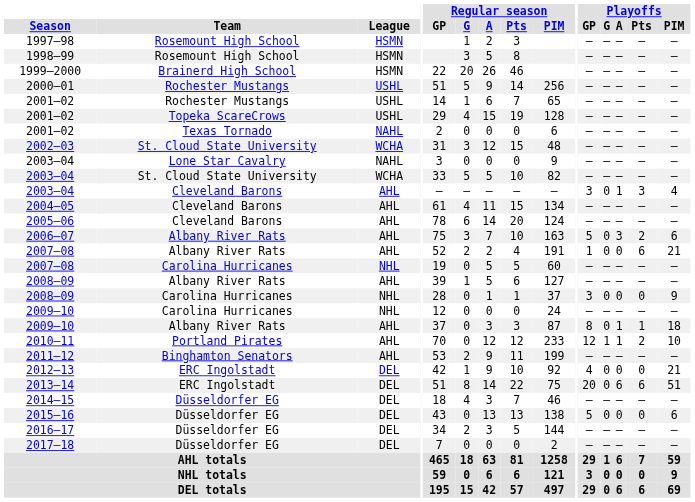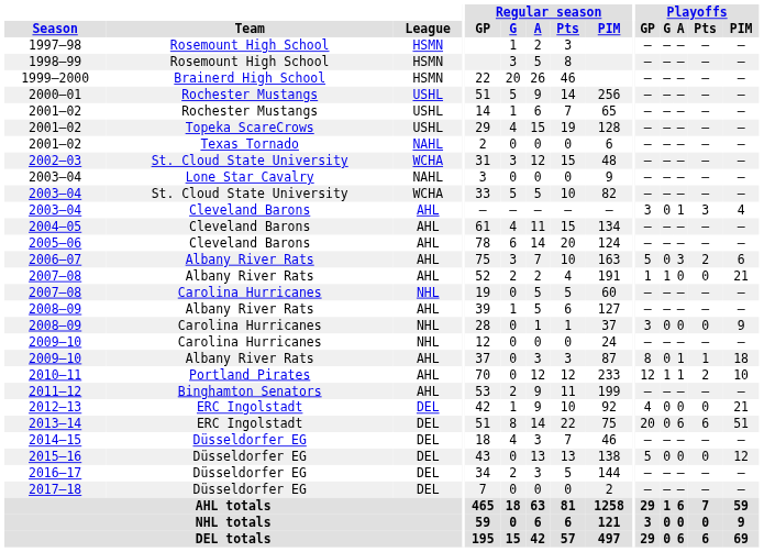 <table border="0" cellpadding="1" cellspacing="0" style="text-align:center; width:60em">
 <tr style="background:#e0e0e0;">
 <th colspan="3" style="background:#fff;"></th>
 <th rowspan="99" style="background:#fff;"></th>
 <th colspan="5"><a href='#'>Regular season</a></th>
 <th rowspan="99" style="background:#fff;"></th>
 <th colspan="5"><a href='#'>Playoffs</a></th>
 </tr>
 <tr style="background:#e0e0e0;">
 <th><a href='#'>Season</a></th>
 <th>Team</th>
 <th>League</th>
 <th>GP</th>
 <th><a href='#'>G</a></th>
 <th><a href='#'>A</a></th>
 <th><a href='#'>Pts</a></th>
 <th><a href='#'>PIM</a></th>
 <th>GP</th>
 <th>G</th>
 <th>A</th>
 <th>Pts</th>
 <th>PIM</th>
 </tr>
 <tr>
 <td>1997–98</td>
 <td><a href='#'>Rosemount High School</a></td>
 <td><a href='#'>HSMN</a></td>
 <td></td>
 <td>1</td>
 <td>2</td>
 <td>3</td>
 <td></td>
 <td>—</td>
 <td>—</td>
 <td>—</td>
 <td>—</td>
 <td>—</td>
 </tr>
 <tr bgcolor="#f0f0f0">
 <td>1998–99</td>
 <td>Rosemount High School</td>
 <td>HSMN</td>
 <td></td>
 <td>3</td>
 <td>5</td>
 <td>8</td>
 <td></td>
 <td>—</td>
 <td>—</td>
 <td>—</td>
 <td>—</td>
 <td>—</td>
 </tr>
 <tr>
 <td>1999–2000</td>
 <td><a href='#'>Brainerd High School</a></td>
 <td>HSMN</td>
 <td>22</td>
 <td>20</td>
 <td>26</td>
 <td>46</td>
 <td></td>
 <td>—</td>
 <td>—</td>
 <td>—</td>
 <td>—</td>
 <td>—</td>
 </tr>
 <tr bgcolor="#f0f0f0">
 <td>2000–01</td>
 <td><a href='#'>Rochester Mustangs</a></td>
 <td><a href='#'>USHL</a></td>
 <td>51</td>
 <td>5</td>
 <td>9</td>
 <td>14</td>
 <td>256</td>
 <td>—</td>
 <td>—</td>
 <td>—</td>
 <td>—</td>
 <td>—</td>
 </tr>
 <tr>
 <td>2001–02</td>
 <td>Rochester Mustangs</td>
 <td>USHL</td>
 <td>14</td>
 <td>1</td>
 <td>6</td>
 <td>7</td>
 <td>65</td>
 <td>—</td>
 <td>—</td>
 <td>—</td>
 <td>—</td>
 <td>—</td>
 </tr>
 <tr bgcolor="#f0f0f0">
 <td>2001–02</td>
 <td><a href='#'>Topeka ScareCrows</a></td>
 <td>USHL</td>
 <td>29</td>
 <td>4</td>
 <td>15</td>
 <td>19</td>
 <td>128</td>
 <td>—</td>
 <td>—</td>
 <td>—</td>
 <td>—</td>
 <td>—</td>
 </tr>
 <tr>
 <td>2001–02</td>
 <td><a href='#'>Texas Tornado</a></td>
 <td><a href='#'>NAHL</a></td>
 <td>2</td>
 <td>0</td>
 <td>0</td>
 <td>0</td>
 <td>6</td>
 <td>—</td>
 <td>—</td>
 <td>—</td>
 <td>—</td>
 <td>—</td>
 </tr>
 <tr bgcolor="#f0f0f0">
 <td><a href='#'>2002–03</a></td>
 <td><a href='#'>St. Cloud State University</a></td>
 <td><a href='#'>WCHA</a></td>
 <td>31</td>
 <td>3</td>
 <td>12</td>
 <td>15</td>
 <td>48</td>
 <td>—</td>
 <td>—</td>
 <td>—</td>
 <td>—</td>
 <td>—</td>
 </tr>
 <tr>
 <td>2003–04</td>
 <td><a href='#'>Lone Star Cavalry</a></td>
 <td>NAHL</td>
 <td>3</td>
 <td>0</td>
 <td>0</td>
 <td>0</td>
 <td>9</td>
 <td>—</td>
 <td>—</td>
 <td>—</td>
 <td>—</td>
 <td>—</td>
 </tr>
 <tr bgcolor="#f0f0f0">
 <td><a href='#'>2003–04</a></td>
 <td>St. Cloud State University</td>
 <td>WCHA</td>
 <td>33</td>
 <td>5</td>
 <td>5</td>
 <td>10</td>
 <td>82</td>
 <td>—</td>
 <td>—</td>
 <td>—</td>
 <td>—</td>
 <td>—</td>
 </tr>
 <tr>
 <td><a href='#'>2003–04</a></td>
 <td><a href='#'>Cleveland Barons</a></td>
 <td><a href='#'>AHL</a></td>
 <td>—</td>
 <td>—</td>
 <td>—</td>
 <td>—</td>
 <td>—</td>
 <td>3</td>
 <td>0</td>
 <td>1</td>
 <td>3</td>
 <td>4</td>
 </tr>
 <tr bgcolor="#f0f0f0">
 <td><a href='#'>2004–05</a></td>
 <td>Cleveland Barons</td>
 <td>AHL</td>
 <td>61</td>
 <td>4</td>
 <td>11</td>
 <td>15</td>
 <td>134</td>
 <td>—</td>
 <td>—</td>
 <td>—</td>
 <td>—</td>
 <td>—</td>
 </tr>
 <tr>
 <td><a href='#'>2005–06</a></td>
 <td>Cleveland Barons</td>
 <td>AHL</td>
 <td>78</td>
 <td>6</td>
 <td>14</td>
 <td>20</td>
 <td>124</td>
 <td>—</td>
 <td>—</td>
 <td>—</td>
 <td>—</td>
 <td>—</td>
 </tr>
 <tr bgcolor="#f0f0f0">
 <td><a href='#'>2006–07</a></td>
 <td><a href='#'>Albany River Rats</a></td>
 <td>AHL</td>
 <td>75</td>
 <td>3</td>
 <td>7</td>
 <td>10</td>
 <td>163</td>
 <td>5</td>
 <td>0</td>
 <td>3</td>
 <td>2</td>
 <td>6</td>
 </tr>
 <tr>
 <td><a href='#'>2007–08</a></td>
 <td>Albany River Rats</td>
 <td>AHL</td>
 <td>52</td>
 <td>2</td>
 <td>2</td>
 <td>4</td>
 <td>191</td>
 <td>1</td>
+<td>1</td>
 <td>0</td>
 <td>0</td>
-<td>6</td>
 <td>21</td>
 </tr>
 <tr bgcolor="#f0f0f0">
 <td><a href='#'>2007–08</a></td>
 <td><a href='#'>Carolina Hurricanes</a></td>
 <td><a href='#'>NHL</a></td>
 <td>19</td>
 <td>0</td>
 <td>5</td>
 <td>5</td>
 <td>60</td>
 <td>—</td>
 <td>—</td>
 <td>—</td>
 <td>—</td>
 <td>—</td>
 </tr>
 <tr>
 <td><a href='#'>2008–09</a></td>
 <td>Albany River Rats</td>
 <td>AHL</td>
 <td>39</td>
 <td>1</td>
 <td>5</td>
 <td>6</td>
 <td>127</td>
 <td>—</td>
 <td>—</td>
 <td>—</td>
 <td>—</td>
 <td>—</td>
 </tr>
 <tr bgcolor="#f0f0f0">
 <td><a href='#'>2008–09</a></td>
 <td>Carolina Hurricanes</td>
 <td>NHL</td>
 <td>28</td>
 <td>0</td>
 <td>1</td>
 <td>1</td>
 <td>37</td>
 <td>3</td>
 <td>0</td>
 <td>0</td>
 <td>0</td>
 <td>9</td>
 </tr>
 <tr>
 <td><a href='#'>2009–10</a></td>
 <td>Carolina Hurricanes</td>
 <td>NHL</td>
 <td>12</td>
 <td>0</td>
 <td>0</td>
 <td>0</td>
 <td>24</td>
 <td>—</td>
 <td>—</td>
 <td>—</td>
 <td>—</td>
 <td>—</td>
 </tr>
 <tr bgcolor="#f0f0f0">
 <td><a href='#'>2009–10</a></td>
 <td>Albany River Rats</td>
 <td>AHL</td>
 <td>37</td>
 <td>0</td>
 <td>3</td>
 <td>3</td>
 <td>87</td>
 <td>8</td>
 <td>0</td>
 <td>1</td>
 <td>1</td>
 <td>18</td>
 </tr>
 <tr>
 <td><a href='#'>2010–11</a></td>
 <td><a href='#'>Portland Pirates</a></td>
 <td>AHL</td>
 <td>70</td>
 <td>0</td>
 <td>12</td>
 <td>12</td>
 <td>233</td>
 <td>12</td>
 <td>1</td>
 <td>1</td>
 <td>2</td>
 <td>10</td>
 </tr>
 <tr bgcolor="#f0f0f0">
 <td><a href='#'>2011–12</a></td>
 <td><a href='#'>Binghamton Senators</a></td>
 <td>AHL</td>
 <td>53</td>
 <td>2</td>
 <td>9</td>
 <td>11</td>
 <td>199</td>
 <td>—</td>
 <td>—</td>
 <td>—</td>
 <td>—</td>
 <td>—</td>
 </tr>
 <tr>
 <td><a href='#'>2012–13</a></td>
 <td><a href='#'>ERC Ingolstadt</a></td>
 <td><a href='#'>DEL</a></td>
 <td>42</td>
 <td>1</td>
 <td>9</td>
 <td>10</td>
 <td>92</td>
 <td>4</td>
 <td>0</td>
 <td>0</td>
 <td>0</td>
 <td>21</td>
 </tr>
 <tr bgcolor="#f0f0f0">
 <td><a href='#'>2013–14</a></td>
 <td>ERC Ingolstadt</td>
 <td>DEL</td>
 <td>51</td>
 <td>8</td>
 <td>14</td>
 <td>22</td>
 <td>75</td>
 <td>20</td>
 <td>0</td>
 <td>6</td>
 <td>6</td>
 <td>51</td>
 </tr>
 <tr>
 <td><a href='#'>2014–15</a></td>
 <td><a href='#'>Düsseldorfer EG</a></td>
 <td>DEL</td>
 <td>18</td>
 <td>4</td>
 <td>3</td>
 <td>7</td>
 <td>46</td>
 <td>—</td>
 <td>—</td>
 <td>—</td>
 <td>—</td>
 <td>—</td>
 </tr>
 <tr bgcolor="#f0f0f0">
 <td><a href='#'>2015–16</a></td>
 <td>Düsseldorfer EG</td>
 <td>DEL</td>
 <td>43</td>
 <td>0</td>
 <td>13</td>
 <td>13</td>
 <td>138</td>
 <td>5</td>
 <td>0</td>
 <td>0</td>
 <td>0</td>
-<td>6</td>
+<td>12</td>
 </tr>
 <tr>
 <td><a href='#'>2016–17</a></td>
 <td>Düsseldorfer EG</td>
 <td>DEL</td>
 <td>34</td>
 <td>2</td>
 <td>3</td>
 <td>5</td>
 <td>144</td>
 <td>—</td>
 <td>—</td>
 <td>—</td>
 <td>—</td>
 <td>—</td>
 </tr>
 <tr bgcolor="#f0f0f0">
 <td><a href='#'>2017–18</a></td>
 <td>Düsseldorfer EG</td>
 <td>DEL</td>
 <td>7</td>
 <td>0</td>
 <td>0</td>
 <td>0</td>
 <td>2</td>
 <td>—</td>
 <td>—</td>
 <td>—</td>
 <td>—</td>
 <td>—</td>
 </tr>
 <tr style="background:#e0e0e0;">
 <th colspan="3">AHL totals</th>
 <th>465</th>
 <th>18</th>
 <th>63</th>
 <th>81</th>
 <th>1258</th>
 <th>29</th>
 <th>1</th>
 <th>6</th>
 <th>7</th>
 <th>59</th>
 </tr>
 <tr style="background:#e0e0e0;">
 <th colspan="3">NHL totals</th>
 <th>59</th>
 <th>0</th>
 <th>6</th>
 <th>6</th>
 <th>121</th>
 <th>3</th>
 <th>0</th>
 <th>0</th>
 <th>0</th>
 <th>9</th>
 </tr>
 <tr style="background:#e0e0e0;">
 <th colspan="3">DEL totals</th>
 <th>195</th>
 <th>15</th>
 <th>42</th>
 <th>57</th>
 <th>497</th>
 <th>29</th>
 <th>0</th>
 <th>6</th>
 <th>6</th>
 <th>69</th>
 </tr>
 </table>
